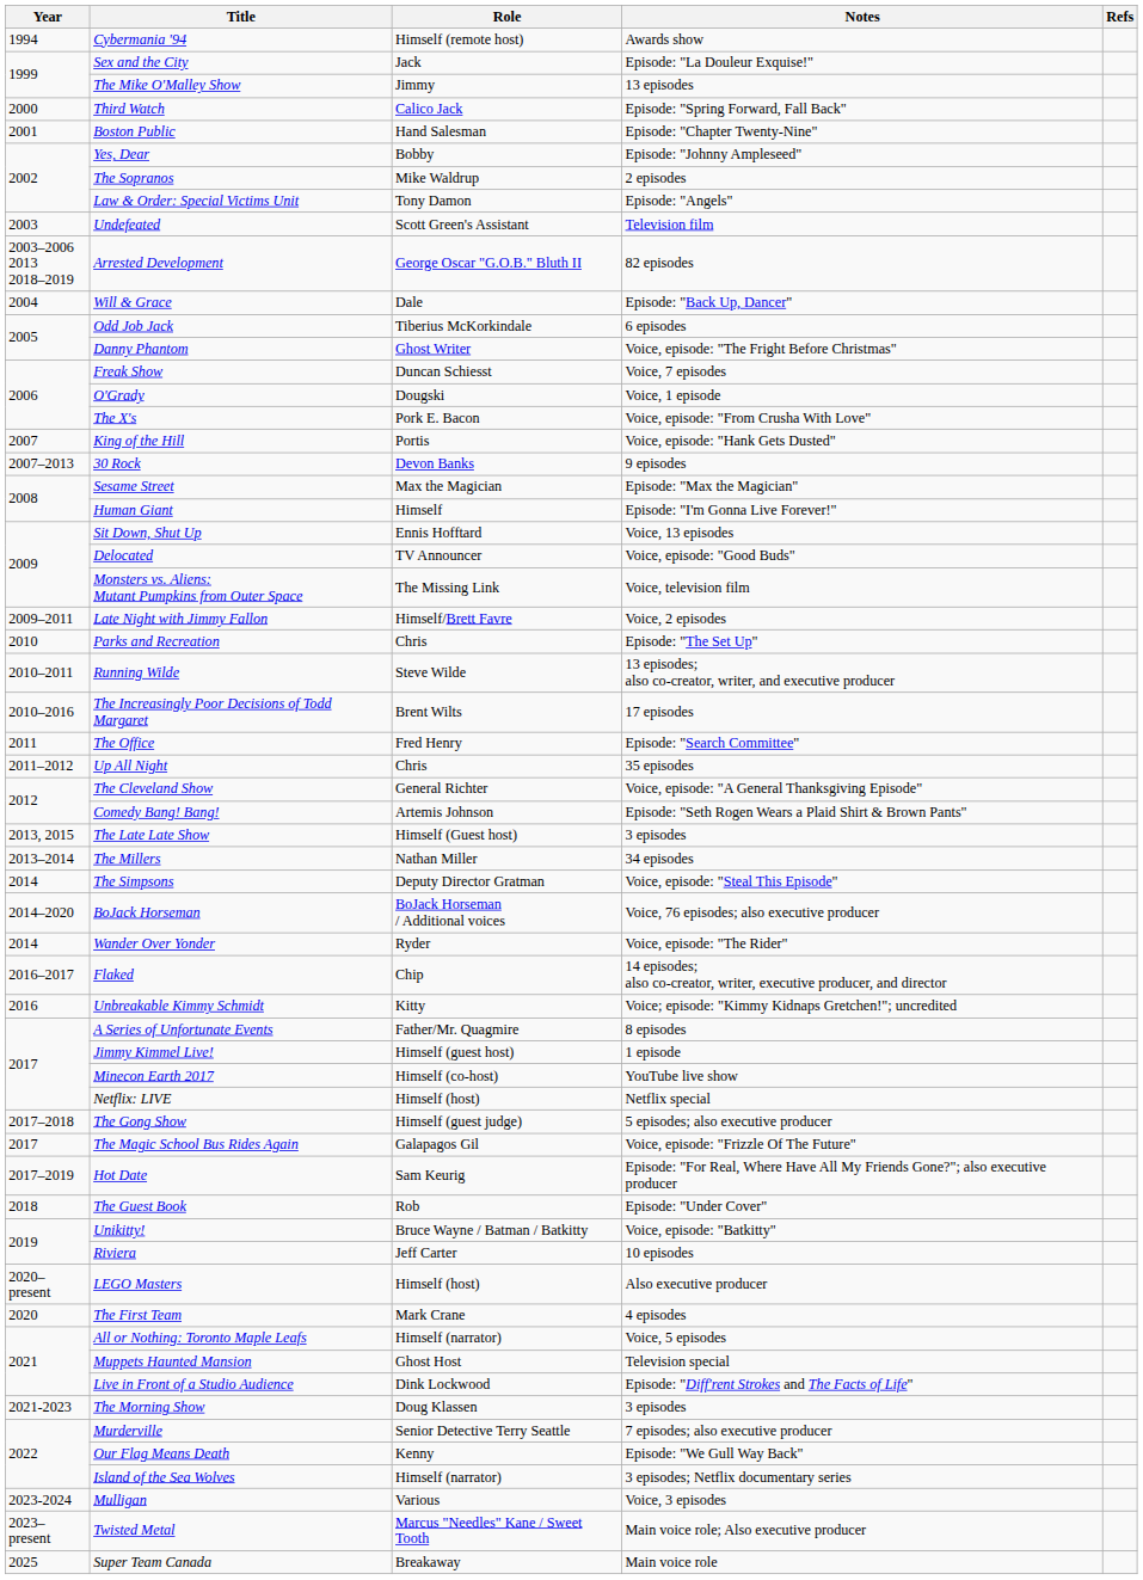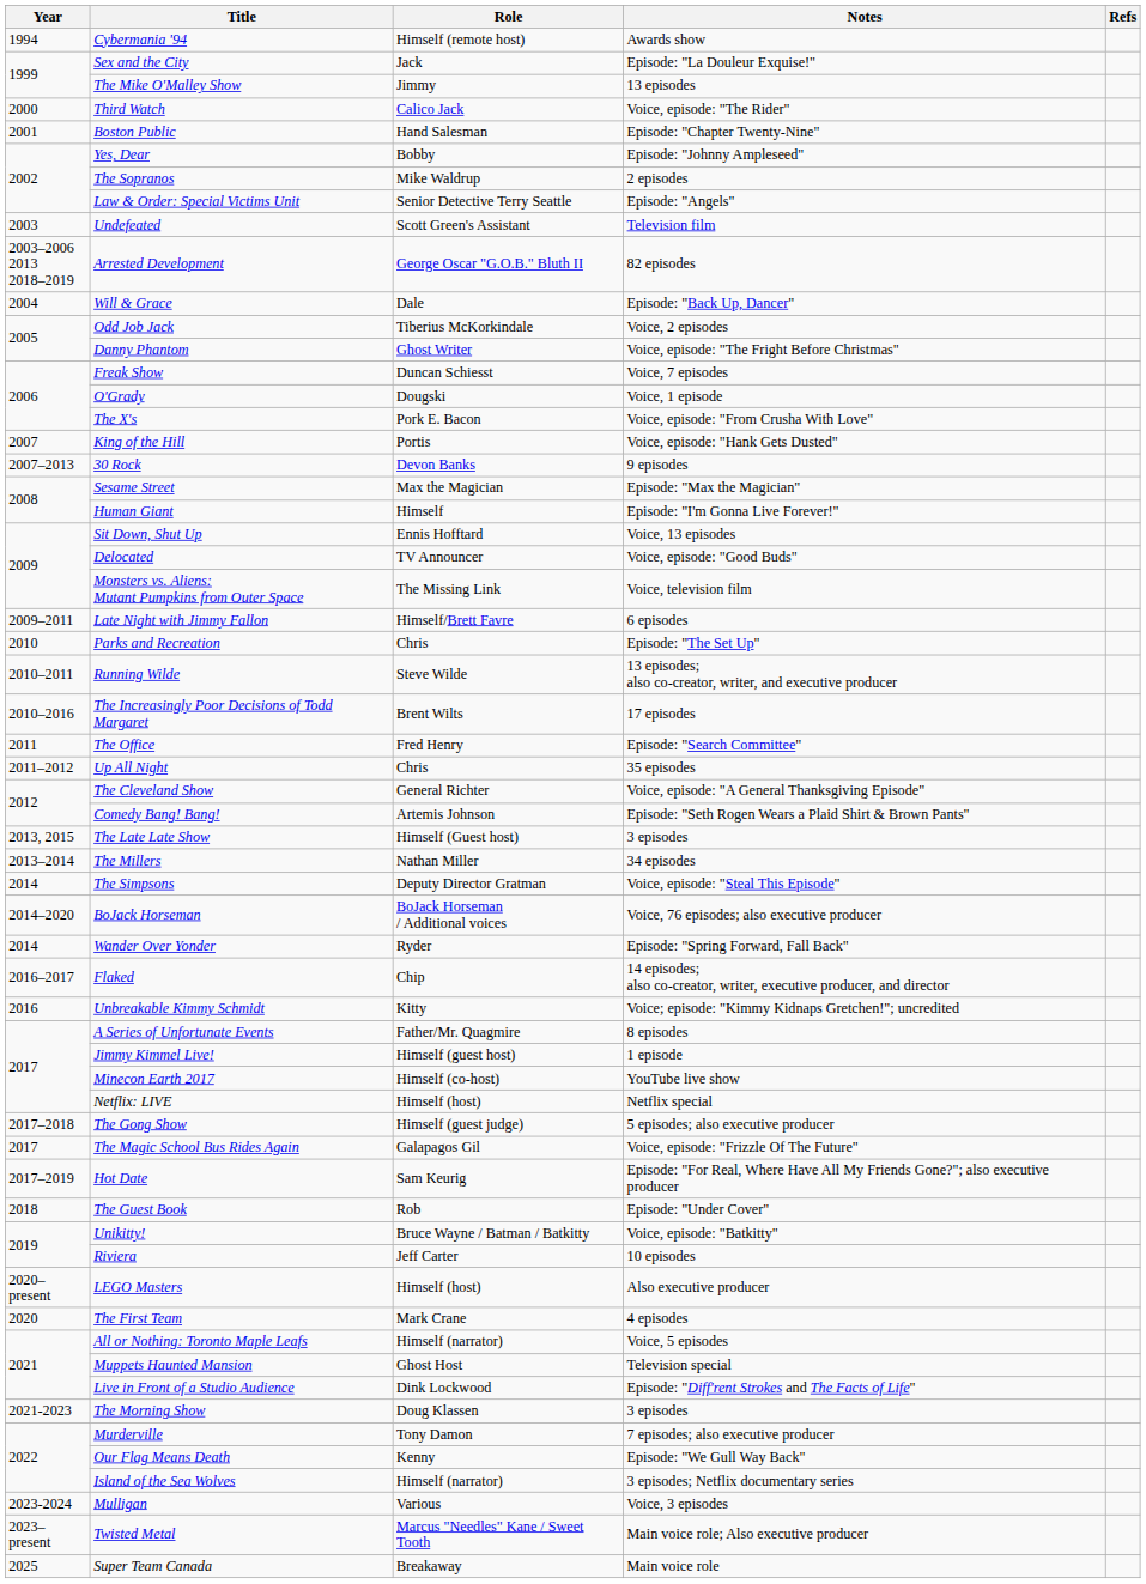 <table class="wikitable sortable">
 <tr>
 <th>Year</th>
 <th>Title</th>
 <th>Role</th>
 <th class="unsortable">Notes</th>
 <th class="unsortable">Refs</th>
 </tr>
 <tr>
 <td>1994</td>
 <td><em><a href='#'>Cybermania '94</a></em></td>
 <td>Himself (remote host)</td>
 <td>Awards show</td>
 <td></td>
 </tr>
 <tr>
 <td rowspan=2>1999</td>
 <td><em><a href='#'>Sex and the City</a></em></td>
 <td>Jack</td>
 <td>Episode: "La Douleur Exquise!"</td>
 <td></td>
 </tr>
 <tr>
 <td data-sort-value="Mike O'Malley Show, The"><em><a href='#'>The Mike O'Malley Show</a></em></td>
 <td>Jimmy</td>
 <td>13 episodes</td>
 <td></td>
 </tr>
 <tr>
 <td>2000</td>
 <td><em><a href='#'>Third Watch</a></em></td>
 <td><a href='#'>Calico Jack</a></td>
-<td>Episode: "Spring Forward, Fall Back"</td>
+<td>Voice, episode: "The Rider"</td>
 <td></td>
 </tr>
 <tr>
 <td>2001</td>
 <td><em><a href='#'>Boston Public</a></em></td>
 <td>Hand Salesman</td>
 <td>Episode: "Chapter Twenty-Nine"</td>
 <td></td>
 </tr>
 <tr>
 <td rowspan=3>2002</td>
 <td><em><a href='#'>Yes, Dear</a></em></td>
 <td>Bobby</td>
 <td>Episode: "Johnny Ampleseed"</td>
 <td></td>
 </tr>
 <tr>
 <td data-sort-value="Sopranos, The"><em><a href='#'>The Sopranos</a></em></td>
 <td>Mike Waldrup</td>
 <td>2 episodes</td>
 <td></td>
 </tr>
 <tr>
 <td><em><a href='#'>Law & Order: Special Victims Unit</a></em></td>
-<td>Tony Damon</td>
+<td>Senior Detective Terry Seattle</td>
 <td>Episode: "Angels"</td>
 <td></td>
 </tr>
 <tr>
 <td>2003</td>
 <td><em><a href='#'>Undefeated</a></em></td>
 <td>Scott Green's Assistant</td>
 <td><a href='#'>Television film</a></td>
 <td></td>
 </tr>
 <tr>
 <td>2003–2006<br>2013 <br> 2018–2019</td>
 <td><em><a href='#'>Arrested Development</a></em></td>
 <td><a href='#'>George Oscar "G.O.B." Bluth II</a></td>
 <td>82 episodes</td>
 <td></td>
 </tr>
 <tr>
 <td>2004</td>
 <td><em><a href='#'>Will & Grace</a></em></td>
 <td>Dale</td>
 <td>Episode: "<a href='#'>Back Up, Dancer</a>"</td>
 <td></td>
 </tr>
 <tr>
 <td rowspan=2>2005</td>
 <td><em><a href='#'>Odd Job Jack</a></em></td>
 <td>Tiberius McKorkindale</td>
-<td>6 episodes</td>
+<td>Voice, 2 episodes</td>
 <td></td>
 </tr>
 <tr>
 <td><em><a href='#'>Danny Phantom</a></em></td>
 <td><a href='#'>Ghost Writer</a></td>
 <td>Voice, episode: "The Fright Before Christmas"</td>
 <td></td>
 </tr>
 <tr>
 <td rowspan=3>2006</td>
 <td><em><a href='#'>Freak Show</a></em></td>
 <td>Duncan Schiesst</td>
 <td>Voice, 7 episodes</td>
 <td></td>
 </tr>
 <tr>
 <td><em><a href='#'>O'Grady</a></em></td>
 <td>Dougski</td>
 <td>Voice, 1 episode</td>
 <td></td>
 </tr>
 <tr>
 <td data-sort-value="X's, The"><em><a href='#'>The X's</a></em></td>
 <td>Pork E. Bacon</td>
 <td>Voice, episode: "From Crusha With Love"</td>
 <td></td>
 </tr>
 <tr>
 <td>2007</td>
 <td><em><a href='#'>King of the Hill</a></em></td>
 <td>Portis</td>
 <td>Voice, episode: "Hank Gets Dusted"</td>
 <td></td>
 </tr>
 <tr>
 <td>2007–2013</td>
 <td><em><a href='#'>30 Rock</a></em></td>
 <td><a href='#'>Devon Banks</a></td>
 <td>9 episodes</td>
 <td></td>
 </tr>
 <tr>
 <td rowspan=2>2008</td>
 <td><em><a href='#'>Sesame Street</a></em></td>
 <td>Max the Magician</td>
 <td>Episode: "Max the Magician"</td>
 <td></td>
 </tr>
 <tr>
 <td><em><a href='#'>Human Giant</a></em></td>
 <td>Himself</td>
 <td>Episode: "I'm Gonna Live Forever!"</td>
 <td></td>
 </tr>
 <tr>
 <td rowspan=3>2009</td>
 <td><em><a href='#'>Sit Down, Shut Up</a></em></td>
 <td>Ennis Hofftard</td>
 <td>Voice, 13 episodes</td>
 <td></td>
 </tr>
 <tr>
 <td><em><a href='#'>Delocated</a></em></td>
 <td>TV Announcer</td>
 <td>Voice, episode: "Good Buds"</td>
 <td></td>
 </tr>
 <tr>
 <td><em><a href='#'>Monsters vs. Aliens: <br> Mutant Pumpkins from Outer Space</a></em></td>
 <td>The Missing Link</td>
 <td>Voice, television film</td>
 <td></td>
 </tr>
 <tr>
 <td>2009–2011</td>
 <td><em><a href='#'>Late Night with Jimmy Fallon</a></em></td>
 <td>Himself/<a href='#'>Brett Favre</a></td>
-<td>Voice, 2 episodes</td>
+<td>6 episodes</td>
 <td></td>
 </tr>
 <tr>
 <td>2010</td>
 <td><em><a href='#'>Parks and Recreation</a></em></td>
 <td>Chris</td>
 <td>Episode: "<a href='#'>The Set Up</a>"</td>
 <td></td>
 </tr>
 <tr>
 <td>2010–2011</td>
 <td><em><a href='#'>Running Wilde</a></em></td>
 <td>Steve Wilde</td>
 <td>13 episodes; <br> also co-creator, writer, and executive producer</td>
 <td></td>
 </tr>
 <tr>
 <td>2010–2016</td>
 <td data-sort-value="Increasingly Poor Decisions of Todd Margaret, The"><em><a href='#'>The Increasingly Poor Decisions of Todd Margaret</a></em></td>
 <td>Brent Wilts</td>
 <td>17 episodes</td>
 <td></td>
 </tr>
 <tr>
 <td>2011</td>
 <td data-sort-value="Office, The"><em><a href='#'>The Office</a></em></td>
 <td>Fred Henry</td>
 <td>Episode: "<a href='#'>Search Committee</a>"</td>
 <td></td>
 </tr>
 <tr>
 <td>2011–2012</td>
 <td><em><a href='#'>Up All Night</a></em></td>
 <td>Chris</td>
 <td>35 episodes</td>
 <td></td>
 </tr>
 <tr>
 <td rowspan=2>2012</td>
 <td data-sort-value="Cleveland Show, The"><em><a href='#'>The Cleveland Show</a></em></td>
 <td>General Richter</td>
 <td>Voice, episode: "A General Thanksgiving Episode"</td>
 <td></td>
 </tr>
 <tr>
 <td><em><a href='#'>Comedy Bang! Bang!</a></em></td>
 <td>Artemis Johnson</td>
 <td>Episode: "Seth Rogen Wears a Plaid Shirt & Brown Pants"</td>
 <td></td>
 </tr>
 <tr>
 <td>2013, 2015</td>
 <td data-sort-value="Late Late Show, The"><em><a href='#'>The Late Late Show</a></em></td>
 <td>Himself (Guest host)</td>
 <td>3 episodes</td>
 <td></td>
 </tr>
 <tr>
 <td>2013–2014</td>
 <td data-sort-value="Millers, The"><em><a href='#'>The Millers</a></em></td>
 <td>Nathan Miller</td>
 <td>34 episodes</td>
 <td></td>
 </tr>
 <tr>
 <td>2014</td>
 <td data-sort-value="Simpsons, The"><em><a href='#'>The Simpsons</a></em></td>
 <td>Deputy Director Gratman</td>
 <td>Voice, episode: "<a href='#'>Steal This Episode</a>"</td>
 <td></td>
 </tr>
 <tr>
 <td>2014–2020</td>
 <td><em><a href='#'>BoJack Horseman</a></em></td>
 <td><a href='#'>BoJack Horseman</a> <br> / Additional voices</td>
 <td>Voice, 76 episodes; also executive producer</td>
 <td></td>
 </tr>
 <tr>
 <td>2014</td>
 <td><em><a href='#'>Wander Over Yonder</a></em></td>
 <td>Ryder</td>
-<td>Voice, episode: "The Rider"</td>
+<td>Episode: "Spring Forward, Fall Back"</td>
 <td></td>
 </tr>
 <tr>
 <td>2016–2017</td>
 <td><em><a href='#'>Flaked</a></em></td>
 <td>Chip</td>
 <td>14 episodes; <br> also co-creator, writer, executive producer, and director</td>
 <td></td>
 </tr>
 <tr>
 <td>2016</td>
 <td><em><a href='#'>Unbreakable Kimmy Schmidt</a></em></td>
 <td>Kitty</td>
 <td>Voice; episode: "Kimmy Kidnaps Gretchen!"; uncredited</td>
 <td></td>
 </tr>
 <tr>
 <td rowspan=4>2017</td>
 <td data-sort-value="Series of Unfortunate Events, A"><em><a href='#'>A Series of Unfortunate Events</a></em></td>
 <td>Father/Mr. Quagmire</td>
 <td>8 episodes</td>
 <td></td>
 </tr>
 <tr>
 <td><em><a href='#'>Jimmy Kimmel Live!</a></em></td>
 <td>Himself (guest host)</td>
 <td>1 episode</td>
 <td></td>
 </tr>
 <tr>
 <td><em><a href='#'>Minecon Earth 2017</a></em></td>
 <td>Himself (co-host)</td>
 <td>YouTube live show</td>
 <td></td>
 </tr>
 <tr>
 <td><em>Netflix: LIVE</em></td>
 <td>Himself (host)</td>
 <td>Netflix special</td>
 <td></td>
 </tr>
 <tr>
 <td>2017–2018</td>
 <td data-sort-value="Gong Show, The"><em><a href='#'>The Gong Show</a></em></td>
 <td>Himself (guest judge)</td>
 <td>5 episodes; also executive producer</td>
 <td></td>
 </tr>
 <tr>
 <td>2017</td>
 <td data-sort-value="Magic School Bus Rides Again, The"><em><a href='#'>The Magic School Bus Rides Again</a></em></td>
 <td>Galapagos Gil</td>
 <td>Voice, episode: "Frizzle Of The Future"</td>
 <td></td>
 </tr>
 <tr>
 <td>2017–2019</td>
 <td><em><a href='#'>Hot Date</a></em></td>
 <td>Sam Keurig</td>
 <td>Episode: "For Real, Where Have All My Friends Gone?"; also executive producer</td>
 <td></td>
 </tr>
 <tr>
 <td>2018</td>
 <td data-sort-value="Guest Book, The"><em><a href='#'>The Guest Book</a></em></td>
 <td>Rob</td>
 <td>Episode: "Under Cover"</td>
 <td></td>
 </tr>
 <tr>
 <td rowspan=2>2019</td>
 <td><em><a href='#'>Unikitty!</a></em></td>
 <td>Bruce Wayne / Batman / Batkitty</td>
 <td>Voice, episode: "Batkitty"</td>
 <td></td>
 </tr>
 <tr>
 <td><em><a href='#'>Riviera</a></em></td>
 <td>Jeff Carter</td>
 <td>10 episodes</td>
 <td></td>
 </tr>
 <tr>
 <td>2020–present</td>
 <td><em><a href='#'>LEGO Masters</a></em></td>
 <td>Himself (host)</td>
 <td>Also executive producer</td>
 <td></td>
 </tr>
 <tr>
 <td>2020</td>
 <td data-sort-value="First Team, The"><em><a href='#'>The First Team</a></em></td>
 <td>Mark Crane</td>
 <td>4 episodes</td>
 <td></td>
 </tr>
 <tr>
 <td rowspan=3>2021</td>
 <td><em><a href='#'>All or Nothing: Toronto Maple Leafs</a></em></td>
 <td>Himself (narrator)</td>
 <td>Voice, 5 episodes</td>
 <td></td>
 </tr>
 <tr>
 <td><em><a href='#'>Muppets Haunted Mansion</a></em></td>
 <td>Ghost Host</td>
 <td>Television special</td>
 <td></td>
 </tr>
 <tr>
 <td><em><a href='#'>Live in Front of a Studio Audience</a></em></td>
 <td>Dink Lockwood</td>
 <td>Episode: "<em><a href='#'>Diff'rent Strokes</a></em> and <em><a href='#'>The Facts of Life</a></em>"</td>
 <td></td>
 </tr>
 <tr>
 <td>2021-2023</td>
 <td data-sort-value="Morning Show, The"><em><a href='#'>The Morning Show</a></em></td>
 <td>Doug Klassen</td>
 <td>3 episodes</td>
 <td></td>
 </tr>
 <tr>
 <td rowspan=3>2022</td>
 <td><em><a href='#'>Murderville</a></em></td>
-<td>Senior Detective Terry Seattle</td>
+<td>Tony Damon</td>
 <td>7 episodes; also executive producer</td>
 <td></td>
 </tr>
 <tr>
 <td><em><a href='#'>Our Flag Means Death</a></em></td>
 <td>Kenny</td>
 <td>Episode: "We Gull Way Back"</td>
 <td></td>
 </tr>
 <tr>
 <td><em><a href='#'>Island of the Sea Wolves</a></em></td>
 <td>Himself (narrator)</td>
 <td>3 episodes; Netflix documentary series</td>
 <td></td>
 </tr>
 <tr>
 <td>2023-2024</td>
 <td><em><a href='#'>Mulligan</a></em></td>
 <td>Various</td>
 <td>Voice, 3 episodes</td>
 <td></td>
 </tr>
 <tr>
 <td>2023–present</td>
 <td><em><a href='#'>Twisted Metal</a></em></td>
 <td><a href='#'>Marcus "Needles" Kane / Sweet Tooth</a></td>
 <td>Main voice role; Also executive producer</td>
 <td></td>
 </tr>
 <tr>
 <td>2025</td>
 <td><em>Super Team Canada</em></td>
 <td>Breakaway</td>
 <td>Main voice role</td>
 <td></td>
 </tr>
 </table>
